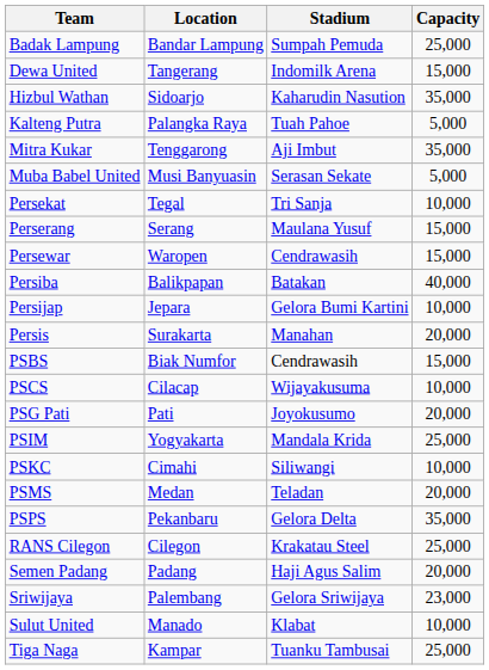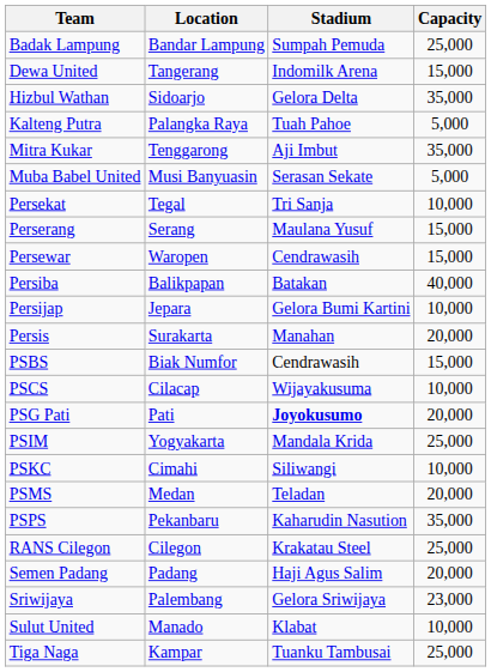 <table class="wikitable sortable">
 <tr>
 <th>Team</th>
 <th>Location</th>
 <th>Stadium</th>
 <th>Capacity</th>
 </tr>
 <tr>
 <td><a href='#'>Badak Lampung</a></td>
 <td><a href='#'>Bandar Lampung</a></td>
 <td><a href='#'>Sumpah Pemuda</a></td>
 <td align="center">25,000</td>
 </tr>
 <tr>
 <td><a href='#'>Dewa United</a></td>
 <td><a href='#'>Tangerang</a></td>
 <td><a href='#'>Indomilk Arena</a></td>
 <td align="center">15,000</td>
 </tr>
 <tr>
 <td><a href='#'>Hizbul Wathan</a></td>
 <td><a href='#'>Sidoarjo</a></td>
-<td><a href='#'>Kaharudin Nasution</a></td>
+<td><a href='#'>Gelora Delta</a></td>
 <td align="center">35,000</td>
 </tr>
 <tr>
 <td><a href='#'>Kalteng Putra</a></td>
 <td><a href='#'>Palangka Raya</a></td>
 <td><a href='#'>Tuah Pahoe</a></td>
 <td align="center">5,000</td>
 </tr>
 <tr>
 <td><a href='#'>Mitra Kukar</a></td>
 <td><a href='#'>Tenggarong</a></td>
 <td><a href='#'>Aji Imbut</a></td>
 <td align="center">35,000</td>
 </tr>
 <tr>
 <td><a href='#'>Muba Babel United</a></td>
 <td><a href='#'>Musi Banyuasin</a></td>
 <td><a href='#'>Serasan Sekate</a></td>
 <td align="center">5,000</td>
 </tr>
 <tr>
 <td><a href='#'>Persekat</a></td>
 <td><a href='#'>Tegal</a></td>
 <td><a href='#'>Tri Sanja</a></td>
 <td align="center">10,000</td>
 </tr>
 <tr>
 <td><a href='#'>Perserang</a></td>
 <td><a href='#'>Serang</a></td>
 <td><a href='#'>Maulana Yusuf</a></td>
 <td align="center">15,000</td>
 </tr>
 <tr>
 <td><a href='#'>Persewar</a></td>
 <td><a href='#'>Waropen</a></td>
 <td><a href='#'>Cendrawasih</a></td>
 <td align="center">15,000</td>
 </tr>
 <tr>
 <td><a href='#'>Persiba</a></td>
 <td><a href='#'>Balikpapan</a></td>
 <td><a href='#'>Batakan</a></td>
 <td align="center">40,000</td>
 </tr>
 <tr>
 <td><a href='#'>Persijap</a></td>
 <td><a href='#'>Jepara</a></td>
 <td><a href='#'>Gelora Bumi Kartini</a></td>
 <td align="center">10,000</td>
 </tr>
 <tr>
 <td><a href='#'>Persis</a></td>
 <td><a href='#'>Surakarta</a></td>
 <td><a href='#'>Manahan</a></td>
 <td align="center">20,000</td>
 </tr>
 <tr>
 <td><a href='#'>PSBS</a></td>
 <td><a href='#'>Biak Numfor</a></td>
 <td>Cendrawasih</td>
 <td align="center">15,000</td>
 </tr>
 <tr>
 <td><a href='#'>PSCS</a></td>
 <td><a href='#'>Cilacap</a></td>
 <td><a href='#'>Wijayakusuma</a></td>
 <td align="center">10,000</td>
 </tr>
 <tr>
 <td><a href='#'>PSG Pati</a></td>
 <td><a href='#'>Pati</a></td>
-<td><a href='#'>Joyokusumo</a></td>
+<td><strong><a href='#'>Joyokusumo</a></strong></td>
 <td align="center">20,000</td>
 </tr>
 <tr>
 <td><a href='#'>PSIM</a></td>
 <td><a href='#'>Yogyakarta</a></td>
 <td><a href='#'>Mandala Krida</a></td>
 <td align="center">25,000</td>
 </tr>
 <tr>
 <td><a href='#'>PSKC</a></td>
 <td><a href='#'>Cimahi</a></td>
 <td><a href='#'>Siliwangi</a></td>
 <td align="center">10,000</td>
 </tr>
 <tr>
 <td><a href='#'>PSMS</a></td>
 <td><a href='#'>Medan</a></td>
 <td><a href='#'>Teladan</a></td>
 <td align="center">20,000</td>
 </tr>
 <tr>
 <td><a href='#'>PSPS</a></td>
 <td><a href='#'>Pekanbaru</a></td>
-<td><a href='#'>Gelora Delta</a></td>
+<td><a href='#'>Kaharudin Nasution</a></td>
 <td align="center">35,000</td>
 </tr>
 <tr>
 <td><a href='#'>RANS Cilegon</a></td>
 <td><a href='#'>Cilegon</a></td>
 <td><a href='#'>Krakatau Steel</a></td>
 <td align="center">25,000</td>
 </tr>
 <tr>
 <td><a href='#'>Semen Padang</a></td>
 <td><a href='#'>Padang</a></td>
 <td><a href='#'>Haji Agus Salim</a></td>
 <td align="center">20,000</td>
 </tr>
 <tr>
 <td><a href='#'>Sriwijaya</a></td>
 <td><a href='#'>Palembang</a></td>
 <td><a href='#'>Gelora Sriwijaya</a></td>
 <td align="center">23,000</td>
 </tr>
 <tr>
 <td><a href='#'>Sulut United</a></td>
 <td><a href='#'>Manado</a></td>
 <td><a href='#'>Klabat</a></td>
 <td align="center">10,000</td>
 </tr>
 <tr>
 <td><a href='#'>Tiga Naga</a></td>
 <td><a href='#'>Kampar</a></td>
 <td><a href='#'>Tuanku Tambusai</a></td>
 <td align="center">25,000</td>
 </tr>
 </table>
